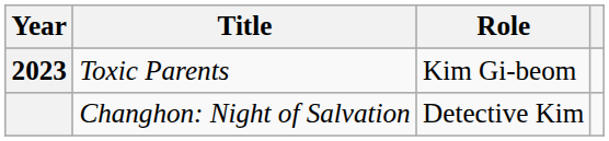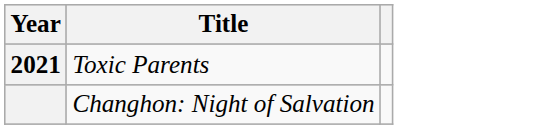 <table class="wikitable plainrowheaders">
 <tr>
 <th scope="col">Year</th>
 <th scope="col">Title</th>
-<th scope="col">Role</th>
 <th scope="col"></th>
 </tr>
 <tr>
-<th scope="row">2023</th>
+<th scope="row">2021</th>
 <td><em>Toxic Parents</em></td>
-<td>Kim Gi-beom</td>
 <td style="text-align:center"></td>
 </tr>
 <tr>
 <th></th>
 <td><em>Changhon: Night of Salvation</em></td>
-<td>Detective Kim</td>
 <td style="text-align:center"></td>
 </tr>
 </table>
